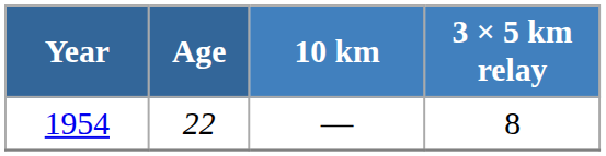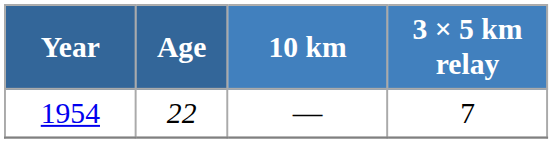 <table class="wikitable" style="font-size:95%; text-align:center; border:grey solid 1px; border-collapse:collapse; background:#ffffff;">
 <tr>
 <th style="background-color:#369; color:white; width:60px;"> Year </th>
 <th style="background-color:#369; color:white; width:40px;"> Age </th>
 <th style="background-color:#4180be; color:white; width:75px;"> 10 km </th>
 <th style="background-color:#4180be; color:white; width:75px;"> 3 × 5 km <br> relay </th>
 </tr>
 <tr>
 <td><a href='#'>1954</a></td>
 <td><em>22</em></td>
 <td>—</td>
-<td>8</td>
+<td>7</td>
 </tr>
 <tr>
 </tr>
 </table>
